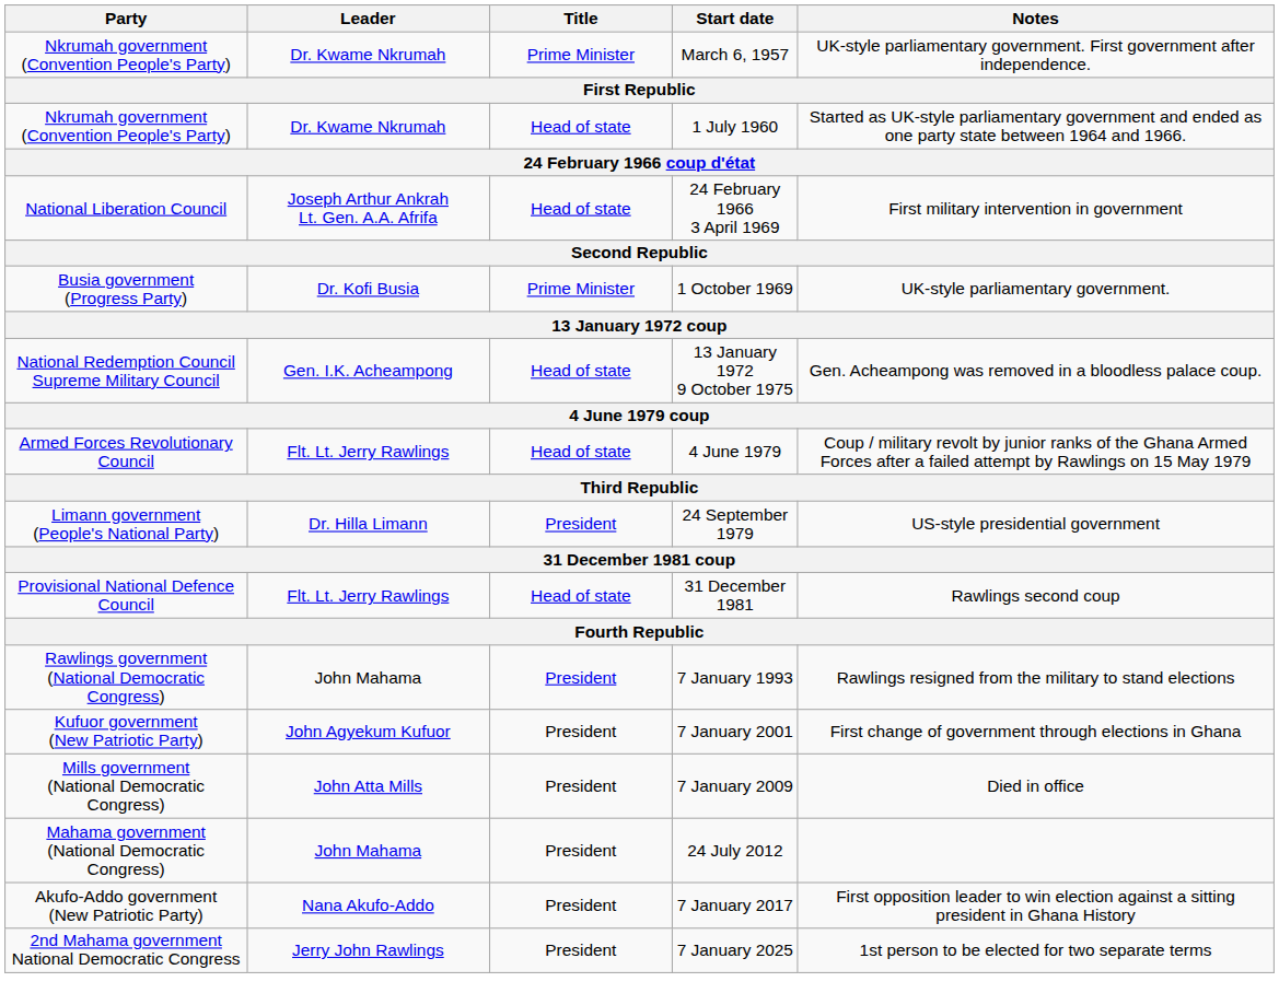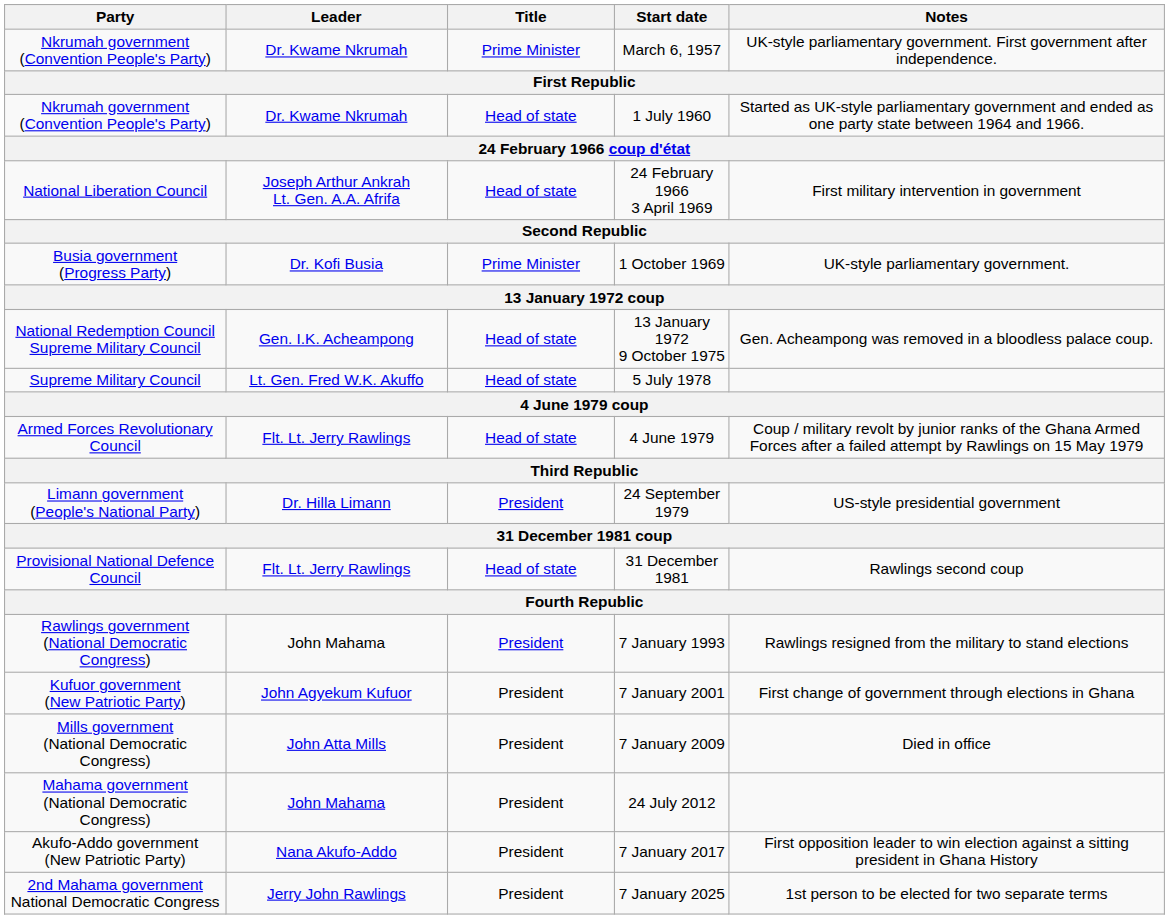 <table class="wikitable" style="font-size:90%; text-align:center;">
 <tr>
 <th width=200>Party</th>
 <th width=200>Leader</th>
 <th width=150>Title</th>
 <th width=100>Start date</th>
 <th width=400>Notes</th>
 </tr>
 <tr>
 <td><a href='#'>Nkrumah government</a><br>(<a href='#'>Convention People's Party</a>)</td>
 <td><a href='#'>Dr. Kwame Nkrumah</a></td>
 <td><a href='#'>Prime Minister</a></td>
 <td>March 6, 1957</td>
 <td>UK-style parliamentary government. First government after independence.</td>
 </tr>
 <tr>
 <th colspan=5>First Republic</th>
 </tr>
 <tr>
 <td><a href='#'>Nkrumah government</a><br>(<a href='#'>Convention People's Party</a>)</td>
 <td><a href='#'>Dr. Kwame Nkrumah</a></td>
 <td><a href='#'>Head of state</a></td>
 <td>1 July 1960</td>
 <td>Started as UK-style parliamentary government and ended as one party state between 1964 and 1966.</td>
 </tr>
 <tr>
 <th colspan=5>24 February 1966 <a href='#'>coup d'état</a></th>
 </tr>
 <tr>
 <td><a href='#'>National Liberation Council</a></td>
 <td><a href='#'>Joseph Arthur Ankrah</a><br><a href='#'>Lt. Gen. A.A. Afrifa</a></td>
 <td><a href='#'>Head of state</a></td>
 <td>24 February 1966<br>3 April 1969</td>
 <td>First military intervention in government</td>
 </tr>
 <tr>
 <th colspan=5>Second Republic</th>
 </tr>
 <tr>
 <td><a href='#'>Busia government</a><br>(<a href='#'>Progress Party</a>)</td>
 <td><a href='#'>Dr. Kofi Busia</a></td>
 <td><a href='#'>Prime Minister</a></td>
 <td>1 October 1969</td>
 <td>UK-style parliamentary government.</td>
 </tr>
 <tr>
 <th colspan=5>13 January 1972 coup</th>
 </tr>
 <tr>
 <td><a href='#'>National Redemption Council</a><br><a href='#'>Supreme Military Council</a></td>
 <td><a href='#'>Gen. I.K. Acheampong</a></td>
 <td><a href='#'>Head of state</a></td>
 <td>13 January 1972<br>9 October 1975</td>
 <td>Gen. Acheampong was removed in a bloodless palace coup.</td>
+</tr>
+<tr>
+<td><a href='#'>Supreme Military Council</a></td>
+<td><a href='#'>Lt. Gen. Fred W.K. Akuffo</a></td>
+<td><a href='#'>Head of state</a></td>
+<td>5 July 1978</td>
+<td></td>
 </tr>
 <tr>
 <th colspan=5>4 June 1979 coup</th>
 </tr>
 <tr>
 <td><a href='#'>Armed Forces Revolutionary Council</a></td>
 <td><a href='#'>Flt. Lt. Jerry Rawlings</a></td>
 <td><a href='#'>Head of state</a></td>
 <td>4 June 1979</td>
 <td>Coup / military revolt by junior ranks of the Ghana Armed Forces after a failed attempt by Rawlings on 15 May 1979</td>
 </tr>
 <tr>
 <th colspan=5>Third Republic</th>
 </tr>
 <tr>
 <td><a href='#'>Limann government</a><br>(<a href='#'>People's National Party</a>)</td>
 <td><a href='#'>Dr. Hilla Limann</a></td>
 <td><a href='#'>President</a></td>
 <td>24 September 1979</td>
 <td>US-style presidential government</td>
 </tr>
 <tr>
 <th colspan=5>31 December 1981 coup</th>
 </tr>
 <tr>
 <td><a href='#'>Provisional National Defence Council</a></td>
 <td><a href='#'>Flt. Lt. Jerry Rawlings</a></td>
 <td><a href='#'>Head of state</a></td>
 <td>31 December 1981</td>
 <td>Rawlings second coup</td>
 </tr>
 <tr>
 <th colspan=5>Fourth Republic</th>
 </tr>
 <tr>
 <td><a href='#'>Rawlings government</a><br>(<a href='#'>National Democratic Congress</a>)</td>
 <td>John Mahama</td>
 <td><a href='#'>President</a></td>
 <td>7 January 1993</td>
 <td>Rawlings resigned from the military to stand elections</td>
 </tr>
 <tr>
 <td><a href='#'>Kufuor government</a><br>(<a href='#'>New Patriotic Party</a>)</td>
 <td><a href='#'>John Agyekum Kufuor</a></td>
 <td>President</td>
 <td>7 January 2001</td>
 <td>First change of government through elections in Ghana</td>
 </tr>
 <tr>
 <td><a href='#'>Mills government</a><br>(National Democratic Congress)</td>
 <td><a href='#'>John Atta Mills</a></td>
 <td>President</td>
 <td>7 January 2009</td>
 <td>Died in office</td>
 </tr>
 <tr>
 <td><a href='#'>Mahama government</a><br>(National Democratic Congress)</td>
 <td><a href='#'>John Mahama</a></td>
 <td>President</td>
 <td>24 July 2012</td>
 <td></td>
 </tr>
 <tr>
 <td>Akufo-Addo government<br>(New Patriotic Party)</td>
 <td><a href='#'>Nana Akufo-Addo</a></td>
 <td>President</td>
 <td>7 January 2017</td>
 <td>First opposition leader to win election against a sitting president in Ghana History</td>
 </tr>
 <tr>
 <td><a href='#'>2nd Mahama government</a><br>National Democratic Congress</td>
 <td><a href='#'>Jerry John Rawlings</a></td>
 <td>President</td>
 <td>7 January 2025</td>
 <td>1st person to be elected for two separate terms</td>
 </tr>
 </table>
